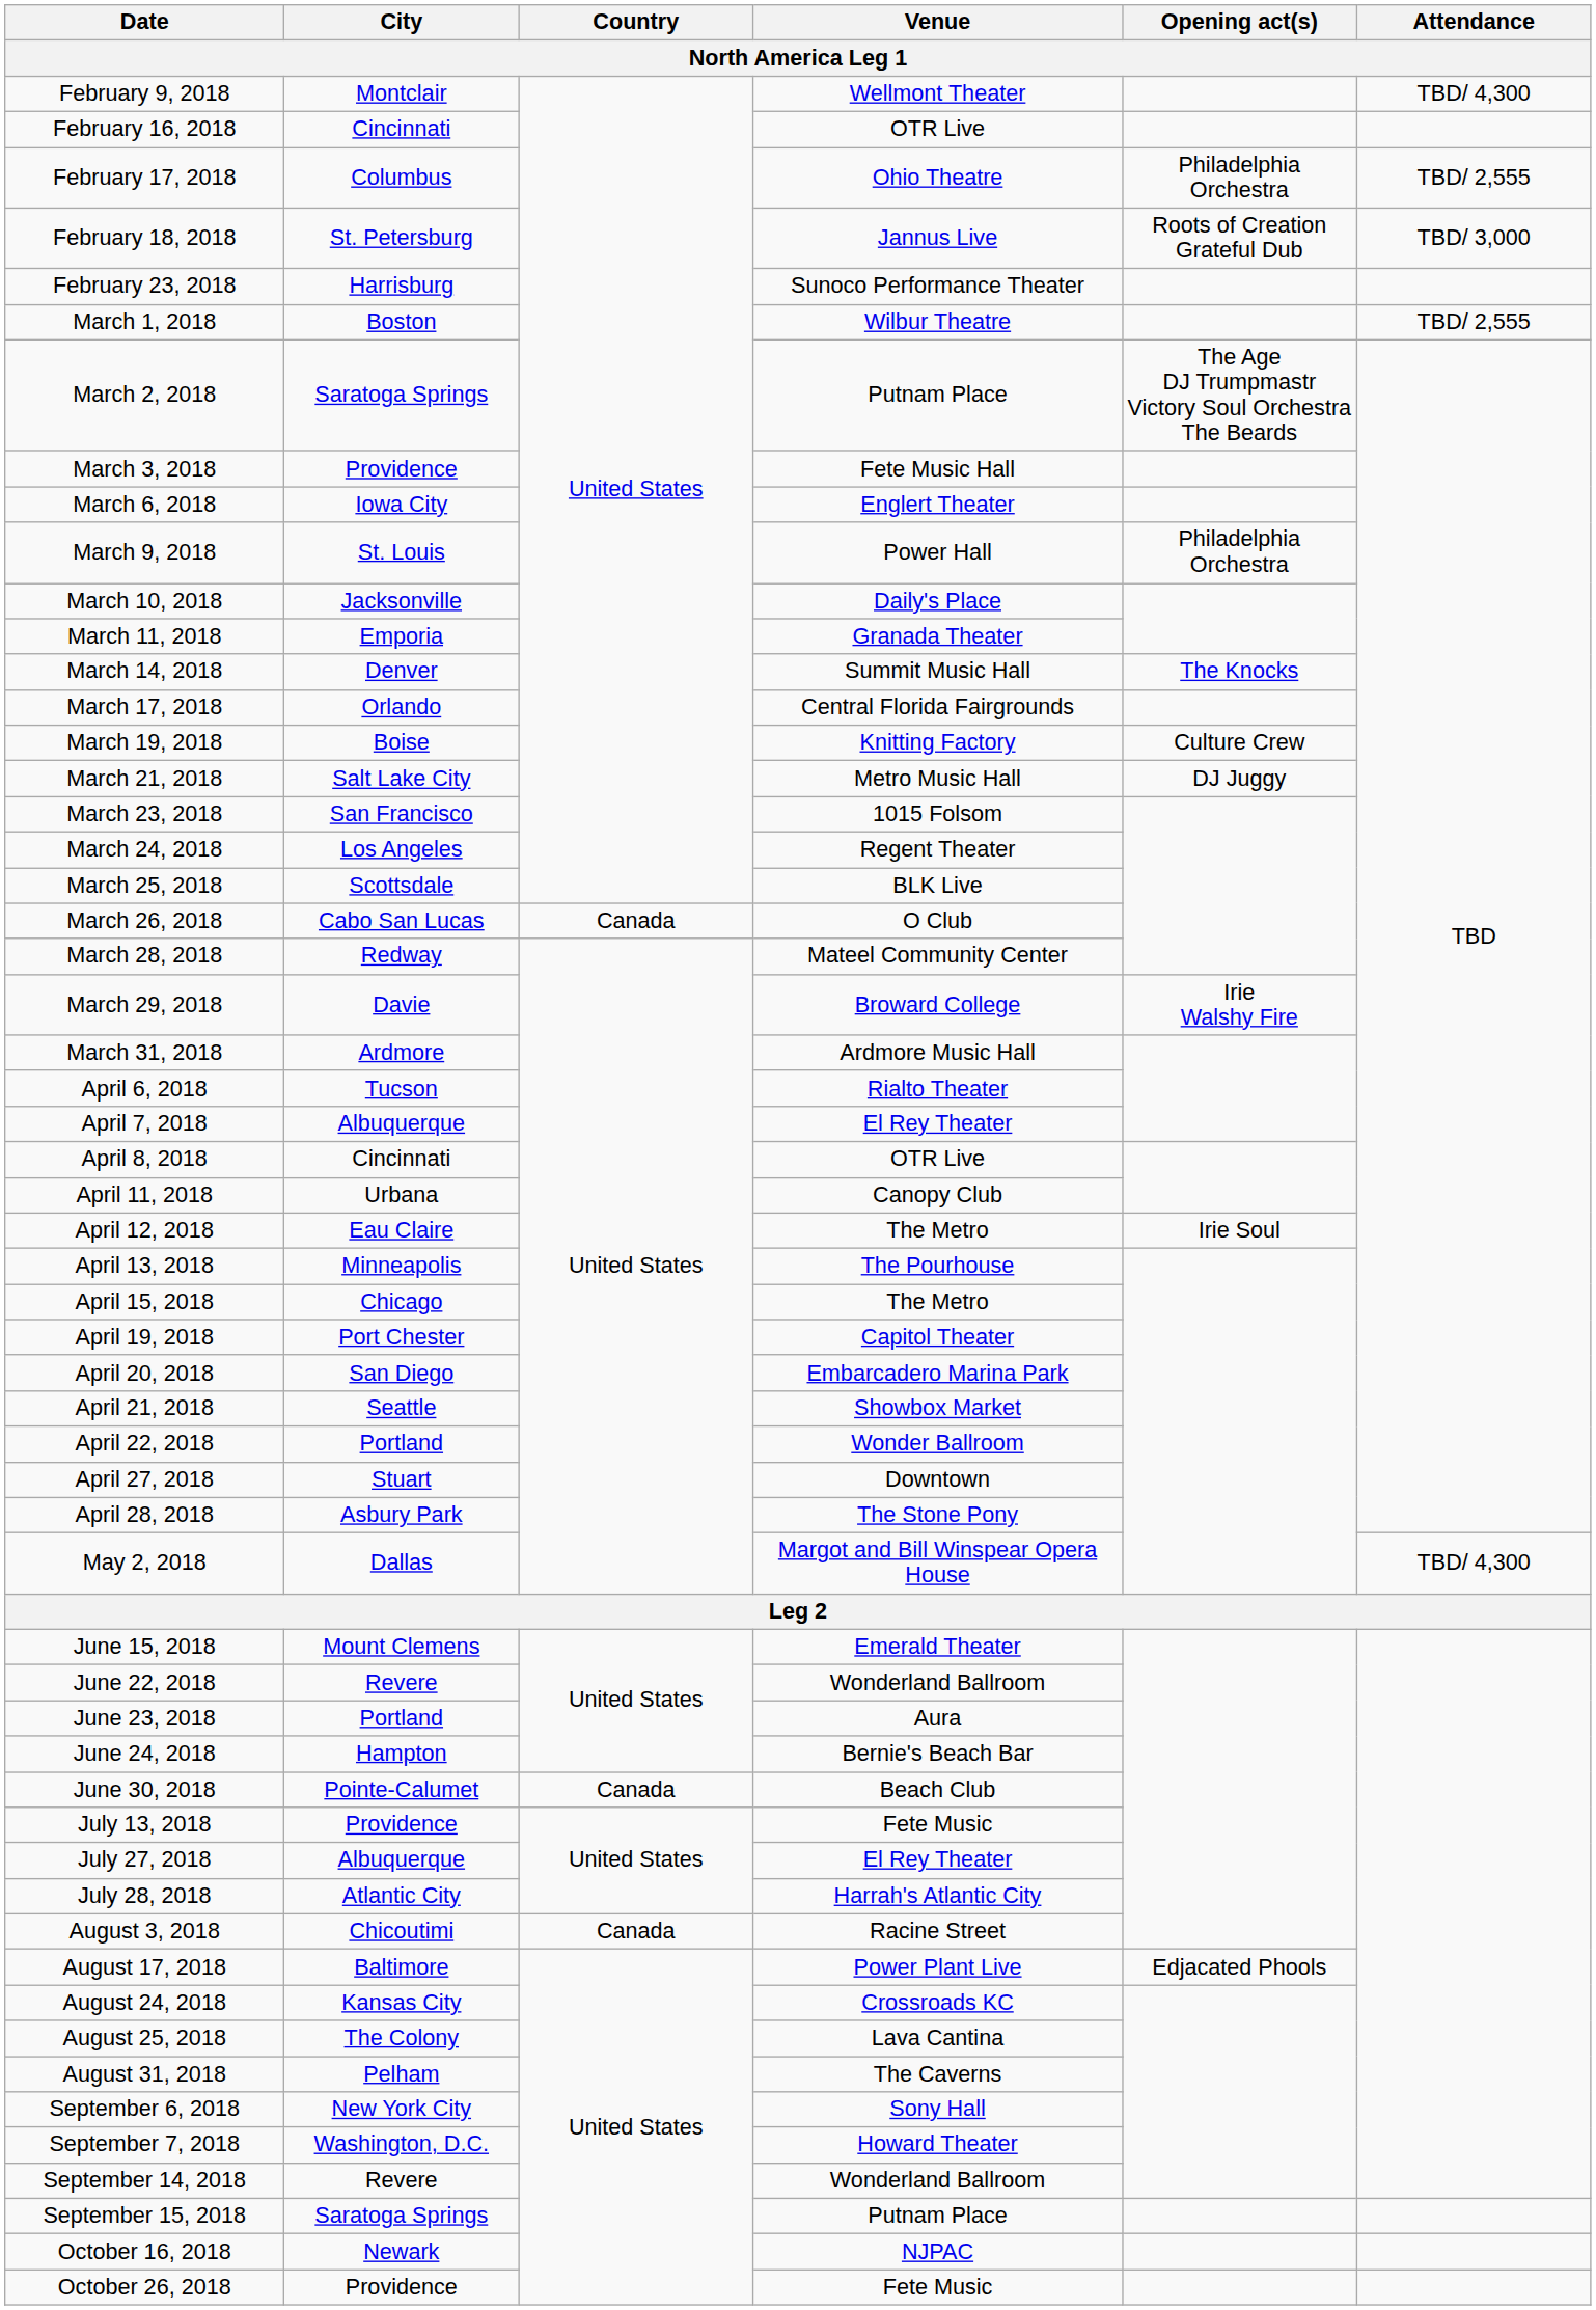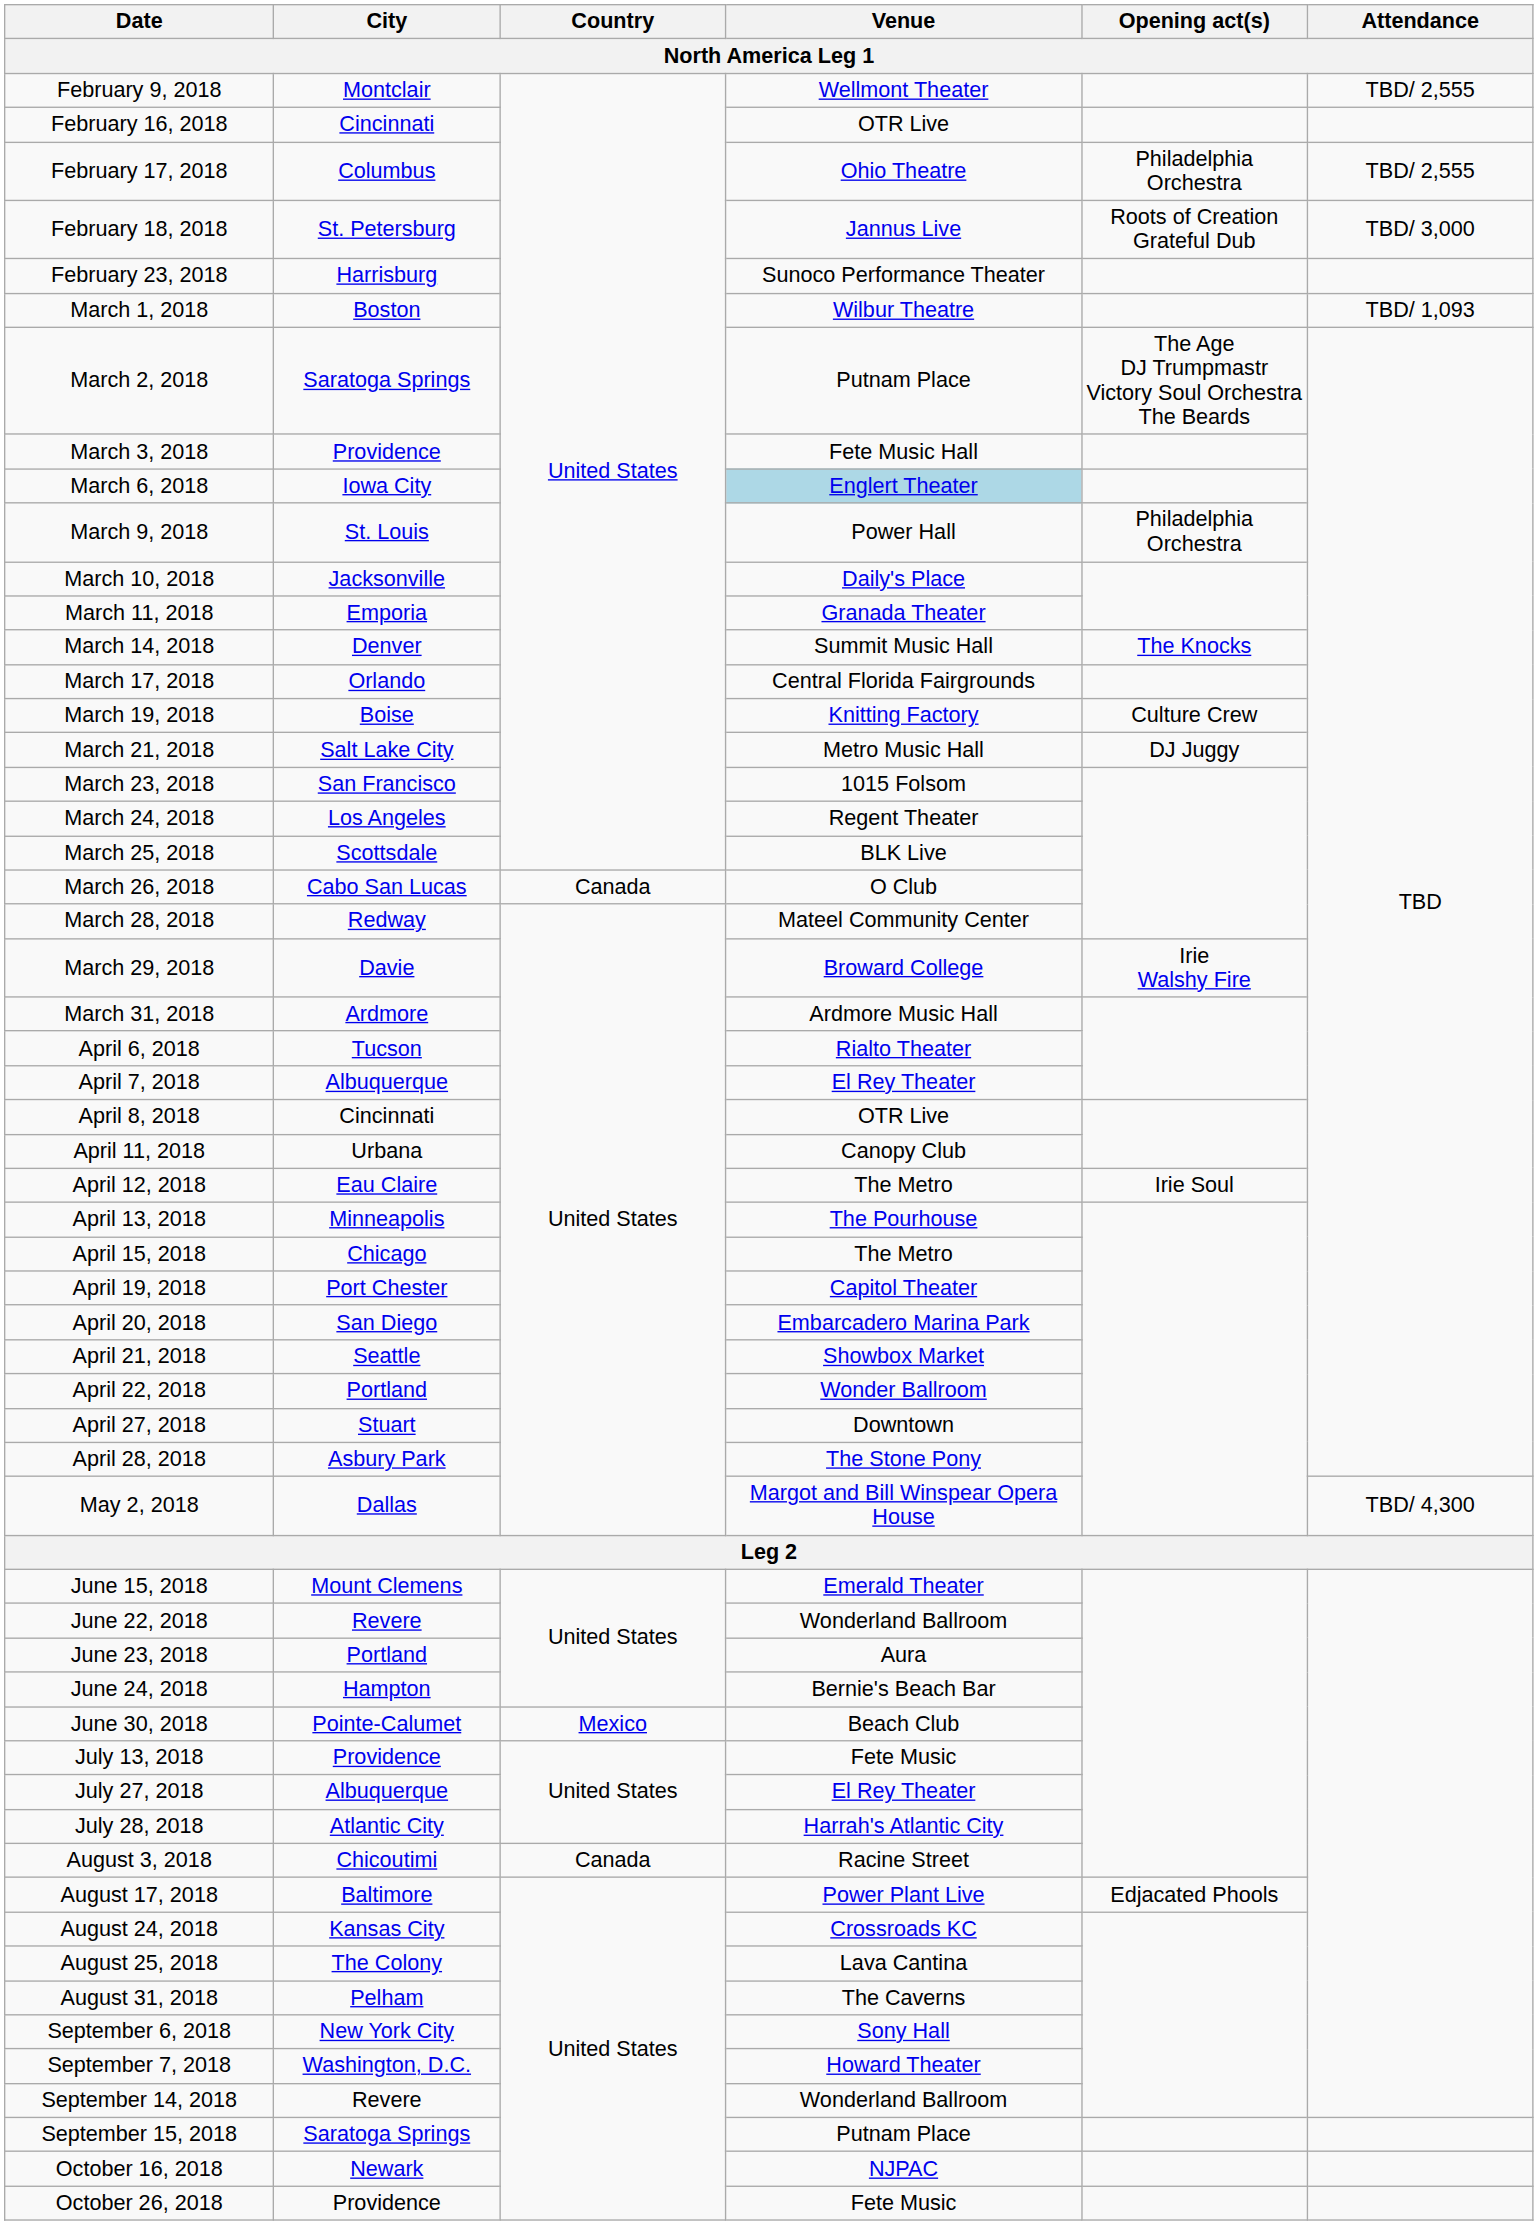 <table class="wikitable" style="text-align: center;">
 <tr>
 <th scope="col" style="width:12em;">Date</th>
 <th scope="col" style="width:10em;">City</th>
 <th scope="col" style="width:10em;">Country</th>
 <th scope="col" style="width:16em;">Venue</th>
 <th scope="col" style="width:10em;">Opening act(s)</th>
 <th scope="col" style="width:10em;">Attendance</th>
 </tr>
 <tr>
 <th colspan="6">North America Leg 1</th>
 </tr>
 <tr>
 <td>February 9, 2018</td>
 <td><a href='#'>Montclair</a></td>
 <td rowspan="19"><a href='#'>United States</a></td>
 <td><a href='#'>Wellmont Theater</a></td>
 <td></td>
-<td>TBD/ 4,300</td>
+<td>TBD/ 2,555</td>
 </tr>
 <tr>
 <td>February 16, 2018</td>
 <td><a href='#'>Cincinnati</a></td>
 <td>OTR Live</td>
 <td></td>
 <td></td>
 </tr>
 <tr>
 <td>February 17, 2018</td>
 <td><a href='#'>Columbus</a></td>
 <td><a href='#'>Ohio Theatre</a></td>
 <td>Philadelphia Orchestra</td>
 <td>TBD/ 2,555</td>
 </tr>
 <tr>
 <td>February 18, 2018</td>
 <td><a href='#'>St. Petersburg</a></td>
 <td><a href='#'>Jannus Live</a></td>
 <td>Roots of Creation<br>Grateful Dub</td>
 <td>TBD/ 3,000</td>
 </tr>
 <tr>
 <td>February 23, 2018</td>
 <td><a href='#'>Harrisburg</a></td>
 <td>Sunoco Performance Theater</td>
 <td></td>
 <td></td>
 </tr>
 <tr>
 <td>March 1, 2018</td>
 <td><a href='#'>Boston</a></td>
 <td><a href='#'>Wilbur Theatre</a></td>
 <td></td>
-<td>TBD/ 2,555</td>
+<td>TBD/ 1,093</td>
 </tr>
 <tr>
 <td>March 2, 2018</td>
 <td><a href='#'>Saratoga Springs</a></td>
 <td>Putnam Place</td>
 <td>The Age<br>DJ Trumpmastr<br>Victory Soul Orchestra<br>The Beards</td>
 <td rowspan="30">TBD</td>
 </tr>
 <tr>
 <td>March 3, 2018</td>
 <td><a href='#'>Providence</a></td>
 <td>Fete Music Hall</td>
 <td></td>
 </tr>
 <tr>
 <td>March 6, 2018</td>
 <td><a href='#'>Iowa City</a></td>
-<td><a href='#'>Englert Theater</a></td>
+<td style="background: lightblue;"><a href='#'>Englert Theater</a></td>
 <td></td>
 </tr>
 <tr>
 <td>March 9, 2018</td>
 <td><a href='#'>St. Louis</a></td>
 <td>Power Hall</td>
 <td>Philadelphia Orchestra</td>
 </tr>
 <tr>
 <td>March 10, 2018</td>
 <td><a href='#'>Jacksonville</a></td>
 <td><a href='#'>Daily's Place</a></td>
 <td rowspan="2"></td>
 </tr>
 <tr>
 <td>March 11, 2018</td>
 <td><a href='#'>Emporia</a></td>
 <td><a href='#'>Granada Theater</a></td>
 </tr>
 <tr>
 <td>March 14, 2018</td>
 <td><a href='#'>Denver</a></td>
 <td>Summit Music Hall</td>
 <td><a href='#'>The Knocks</a></td>
 </tr>
 <tr>
 <td>March 17, 2018</td>
 <td><a href='#'>Orlando</a></td>
 <td>Central Florida Fairgrounds</td>
 <td></td>
 </tr>
 <tr>
 <td>March 19, 2018</td>
 <td><a href='#'>Boise</a></td>
 <td><a href='#'>Knitting Factory</a></td>
 <td>Culture Crew</td>
 </tr>
 <tr>
 <td>March 21, 2018</td>
 <td><a href='#'>Salt Lake City</a></td>
 <td>Metro Music Hall</td>
 <td>DJ Juggy</td>
 </tr>
 <tr>
 <td>March 23, 2018</td>
 <td><a href='#'>San Francisco</a></td>
 <td>1015 Folsom</td>
 <td rowspan="5"></td>
 </tr>
 <tr>
 <td>March 24, 2018</td>
 <td><a href='#'>Los Angeles</a></td>
 <td>Regent Theater</td>
 </tr>
 <tr>
 <td>March 25, 2018</td>
 <td><a href='#'>Scottsdale</a></td>
 <td>BLK Live</td>
 </tr>
 <tr>
 <td>March 26, 2018</td>
 <td><a href='#'>Cabo San Lucas</a></td>
 <td>Canada</td>
 <td>O Club</td>
 </tr>
 <tr>
 <td>March 28, 2018</td>
 <td><a href='#'>Redway</a></td>
 <td rowspan="17">United States</td>
 <td>Mateel Community Center</td>
 </tr>
 <tr>
 <td>March 29, 2018</td>
 <td><a href='#'>Davie</a></td>
 <td><a href='#'>Broward College</a></td>
 <td>Irie<br><a href='#'>Walshy Fire</a></td>
 </tr>
 <tr>
 <td>March 31, 2018</td>
 <td><a href='#'>Ardmore</a></td>
 <td>Ardmore Music Hall</td>
 <td rowspan="3"></td>
 </tr>
 <tr>
 <td>April 6, 2018</td>
 <td><a href='#'>Tucson</a></td>
 <td><a href='#'>Rialto Theater</a></td>
 </tr>
 <tr>
 <td>April 7, 2018</td>
 <td><a href='#'>Albuquerque</a></td>
 <td><a href='#'>El Rey Theater</a></td>
 </tr>
 <tr>
 <td>April 8, 2018</td>
 <td>Cincinnati</td>
 <td>OTR Live</td>
 <td rowspan="2"></td>
 </tr>
 <tr>
 <td>April 11, 2018</td>
 <td>Urbana</td>
 <td>Canopy Club</td>
 </tr>
 <tr>
 <td>April 12, 2018</td>
 <td><a href='#'>Eau Claire</a></td>
 <td>The Metro</td>
 <td>Irie Soul</td>
 </tr>
 <tr>
 <td>April 13, 2018</td>
 <td><a href='#'>Minneapolis</a></td>
 <td><a href='#'>The Pourhouse</a></td>
 <td rowspan="9"></td>
 </tr>
 <tr>
 <td>April 15, 2018</td>
 <td><a href='#'>Chicago</a></td>
 <td>The Metro</td>
 </tr>
 <tr>
 <td>April 19, 2018</td>
 <td><a href='#'>Port Chester</a></td>
 <td><a href='#'>Capitol Theater</a></td>
 </tr>
 <tr>
 <td>April 20, 2018</td>
 <td><a href='#'>San Diego</a></td>
 <td><a href='#'>Embarcadero Marina Park</a></td>
 </tr>
 <tr>
 <td>April 21, 2018</td>
 <td><a href='#'>Seattle</a></td>
 <td><a href='#'>Showbox Market</a></td>
 </tr>
 <tr>
 <td>April 22, 2018</td>
 <td><a href='#'>Portland</a></td>
 <td><a href='#'>Wonder Ballroom</a></td>
 </tr>
 <tr>
 <td>April 27, 2018</td>
 <td><a href='#'>Stuart</a></td>
 <td>Downtown</td>
 </tr>
 <tr>
 <td>April 28, 2018</td>
 <td><a href='#'>Asbury Park</a></td>
 <td><a href='#'>The Stone Pony</a></td>
 </tr>
 <tr>
 <td>May 2, 2018</td>
 <td><a href='#'>Dallas</a></td>
 <td><a href='#'>Margot and Bill Winspear Opera House</a></td>
 <td>TBD/ 4,300</td>
 </tr>
 <tr>
 <th colspan="6">Leg 2</th>
 </tr>
 <tr>
 <td>June 15, 2018</td>
 <td><a href='#'>Mount Clemens</a></td>
 <td rowspan="4">United States</td>
 <td><a href='#'>Emerald Theater</a></td>
 <td rowspan="9"></td>
 <td rowspan="16"></td>
 </tr>
 <tr>
 <td>June 22, 2018</td>
 <td><a href='#'>Revere</a></td>
 <td>Wonderland Ballroom</td>
 </tr>
 <tr>
 <td>June 23, 2018</td>
 <td><a href='#'>Portland</a></td>
 <td>Aura</td>
 </tr>
 <tr>
 <td>June 24, 2018</td>
 <td><a href='#'>Hampton</a></td>
 <td>Bernie's Beach Bar</td>
 </tr>
 <tr>
 <td>June 30, 2018</td>
 <td><a href='#'>Pointe-Calumet</a></td>
-<td>Canada</td>
+<td><a href='#'>Mexico</a></td>
 <td>Beach Club</td>
 </tr>
 <tr>
 <td>July 13, 2018</td>
 <td><a href='#'>Providence</a></td>
 <td rowspan="3">United States</td>
 <td>Fete Music</td>
 </tr>
 <tr>
 <td>July 27, 2018</td>
 <td><a href='#'>Albuquerque</a></td>
 <td><a href='#'>El Rey Theater</a></td>
 </tr>
 <tr>
 <td>July 28, 2018</td>
 <td><a href='#'>Atlantic City</a></td>
 <td><a href='#'>Harrah's Atlantic City</a></td>
 </tr>
 <tr>
 <td>August 3, 2018</td>
 <td><a href='#'>Chicoutimi</a></td>
 <td>Canada</td>
 <td>Racine Street</td>
 </tr>
 <tr>
 <td>August 17, 2018</td>
 <td><a href='#'>Baltimore</a></td>
 <td rowspan="10">United States</td>
 <td><a href='#'>Power Plant Live</a></td>
 <td>Edjacated Phools</td>
 </tr>
 <tr>
 <td>August 24, 2018</td>
 <td><a href='#'>Kansas City</a></td>
 <td><a href='#'>Crossroads KC</a></td>
 <td rowspan="6"></td>
 </tr>
 <tr>
 <td>August 25, 2018</td>
 <td><a href='#'>The Colony</a></td>
 <td>Lava Cantina</td>
 </tr>
 <tr>
 <td>August 31, 2018</td>
 <td><a href='#'>Pelham</a></td>
 <td>The Caverns</td>
 </tr>
 <tr>
 <td>September 6, 2018</td>
 <td><a href='#'>New York City</a></td>
 <td><a href='#'>Sony Hall</a></td>
 </tr>
 <tr>
 <td>September 7, 2018</td>
 <td><a href='#'>Washington, D.C.</a></td>
 <td><a href='#'>Howard Theater</a></td>
 </tr>
 <tr>
 <td>September 14, 2018</td>
 <td>Revere</td>
 <td>Wonderland Ballroom</td>
 </tr>
 <tr>
 <td>September 15, 2018</td>
 <td><a href='#'>Saratoga Springs</a></td>
 <td>Putnam Place</td>
 <td></td>
 <td></td>
 </tr>
 <tr>
 <td>October 16, 2018</td>
 <td><a href='#'>Newark</a></td>
 <td><a href='#'>NJPAC</a></td>
 <td></td>
 <td></td>
 </tr>
 <tr>
 <td>October 26, 2018</td>
 <td>Providence</td>
 <td>Fete Music</td>
 <td></td>
 <td></td>
 </tr>
 </table>
